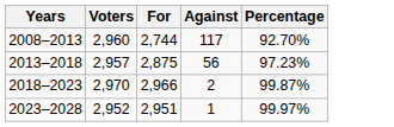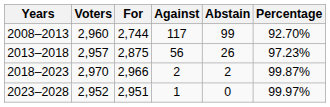 <table class="wikitable sortable" style="text-align: center;">
 <tr>
 <th>Years</th>
 <th>Voters</th>
 <th>For</th>
 <th>Against</th>
+<th>Abstain</th>
 <th>Percentage</th>
 </tr>
 <tr>
 <td>2008–2013</td>
 <td>2,960</td>
 <td>2,744</td>
 <td>117</td>
+<td>99</td>
 <td>92.70%</td>
 </tr>
 <tr>
 <td>2013–2018</td>
 <td>2,957</td>
 <td>2,875</td>
 <td>56</td>
+<td>26</td>
 <td>97.23%</td>
 </tr>
 <tr>
 <td>2018–2023</td>
 <td>2,970</td>
 <td>2,966</td>
+<td>2</td>
 <td>2</td>
 <td>99.87%</td>
 </tr>
 <tr>
 <td>2023–2028</td>
 <td>2,952</td>
 <td>2,951</td>
 <td>1</td>
+<td>0</td>
 <td>99.97%</td>
 </tr>
 </table>
